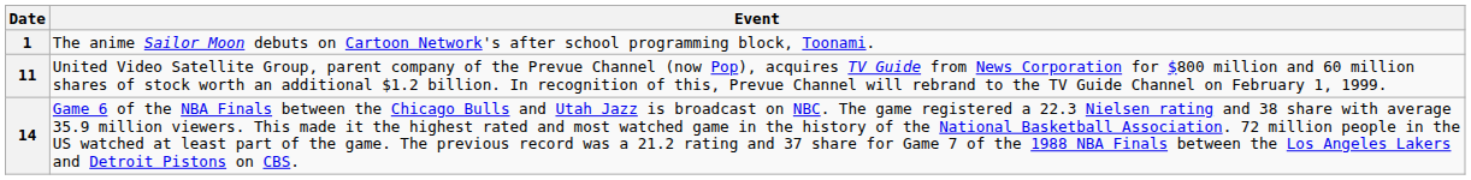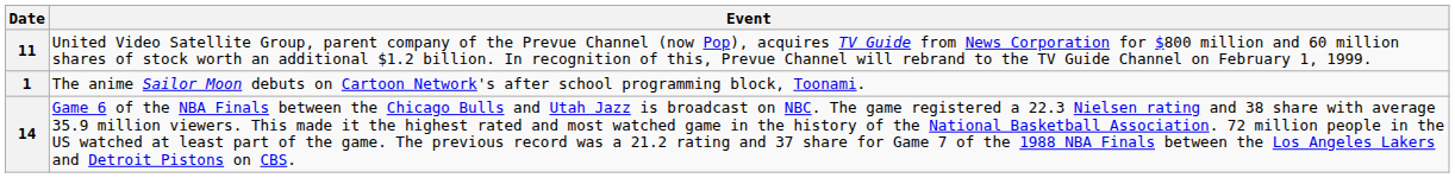 <table class="wikitable">
 <tr>
 <th>Date</th>
 <th>Event</th>
 </tr>
 <tr>
+<th>11</th>
+<td>United Video Satellite Group, parent company of the Prevue Channel (now <a href='#'>Pop</a>), acquires <em><a href='#'>TV Guide</a></em> from <a href='#'>News Corporation</a> for <a href='#'>$</a>800 million and 60 million shares of stock worth an additional $1.2 billion. In recognition of this, Prevue Channel will rebrand to the TV Guide Channel on February 1, 1999.</td>
+</tr>
+<tr>
 <th>1</th>
 <td>The anime <em><a href='#'>Sailor Moon</a></em> debuts on <a href='#'>Cartoon Network</a>'s after school programming block, <a href='#'>Toonami</a>.</td>
-</tr>
-<tr>
-<th>11</th>
-<td>United Video Satellite Group, parent company of the Prevue Channel (now <a href='#'>Pop</a>), acquires <em><a href='#'>TV Guide</a></em> from <a href='#'>News Corporation</a> for <a href='#'>$</a>800 million and 60 million shares of stock worth an additional $1.2 billion. In recognition of this, Prevue Channel will rebrand to the TV Guide Channel on February 1, 1999.</td>
 </tr>
 <tr>
 <th>14</th>
 <td><a href='#'>Game 6</a> of the <a href='#'>NBA Finals</a> between the <a href='#'>Chicago Bulls</a> and <a href='#'>Utah Jazz</a> is broadcast on <a href='#'>NBC</a>. The game registered a 22.3 <a href='#'>Nielsen rating</a> and 38 share with average 35.9 million viewers. This made it the highest rated and most watched game in the history of the <a href='#'>National Basketball Association</a>. 72 million people in the US watched at least part of the game. The previous record was a 21.2 rating and 37 share for Game 7 of the <a href='#'>1988 NBA Finals</a> between the <a href='#'>Los Angeles Lakers</a> and <a href='#'>Detroit Pistons</a> on <a href='#'>CBS</a>.</td>
 </tr>
 </table>
